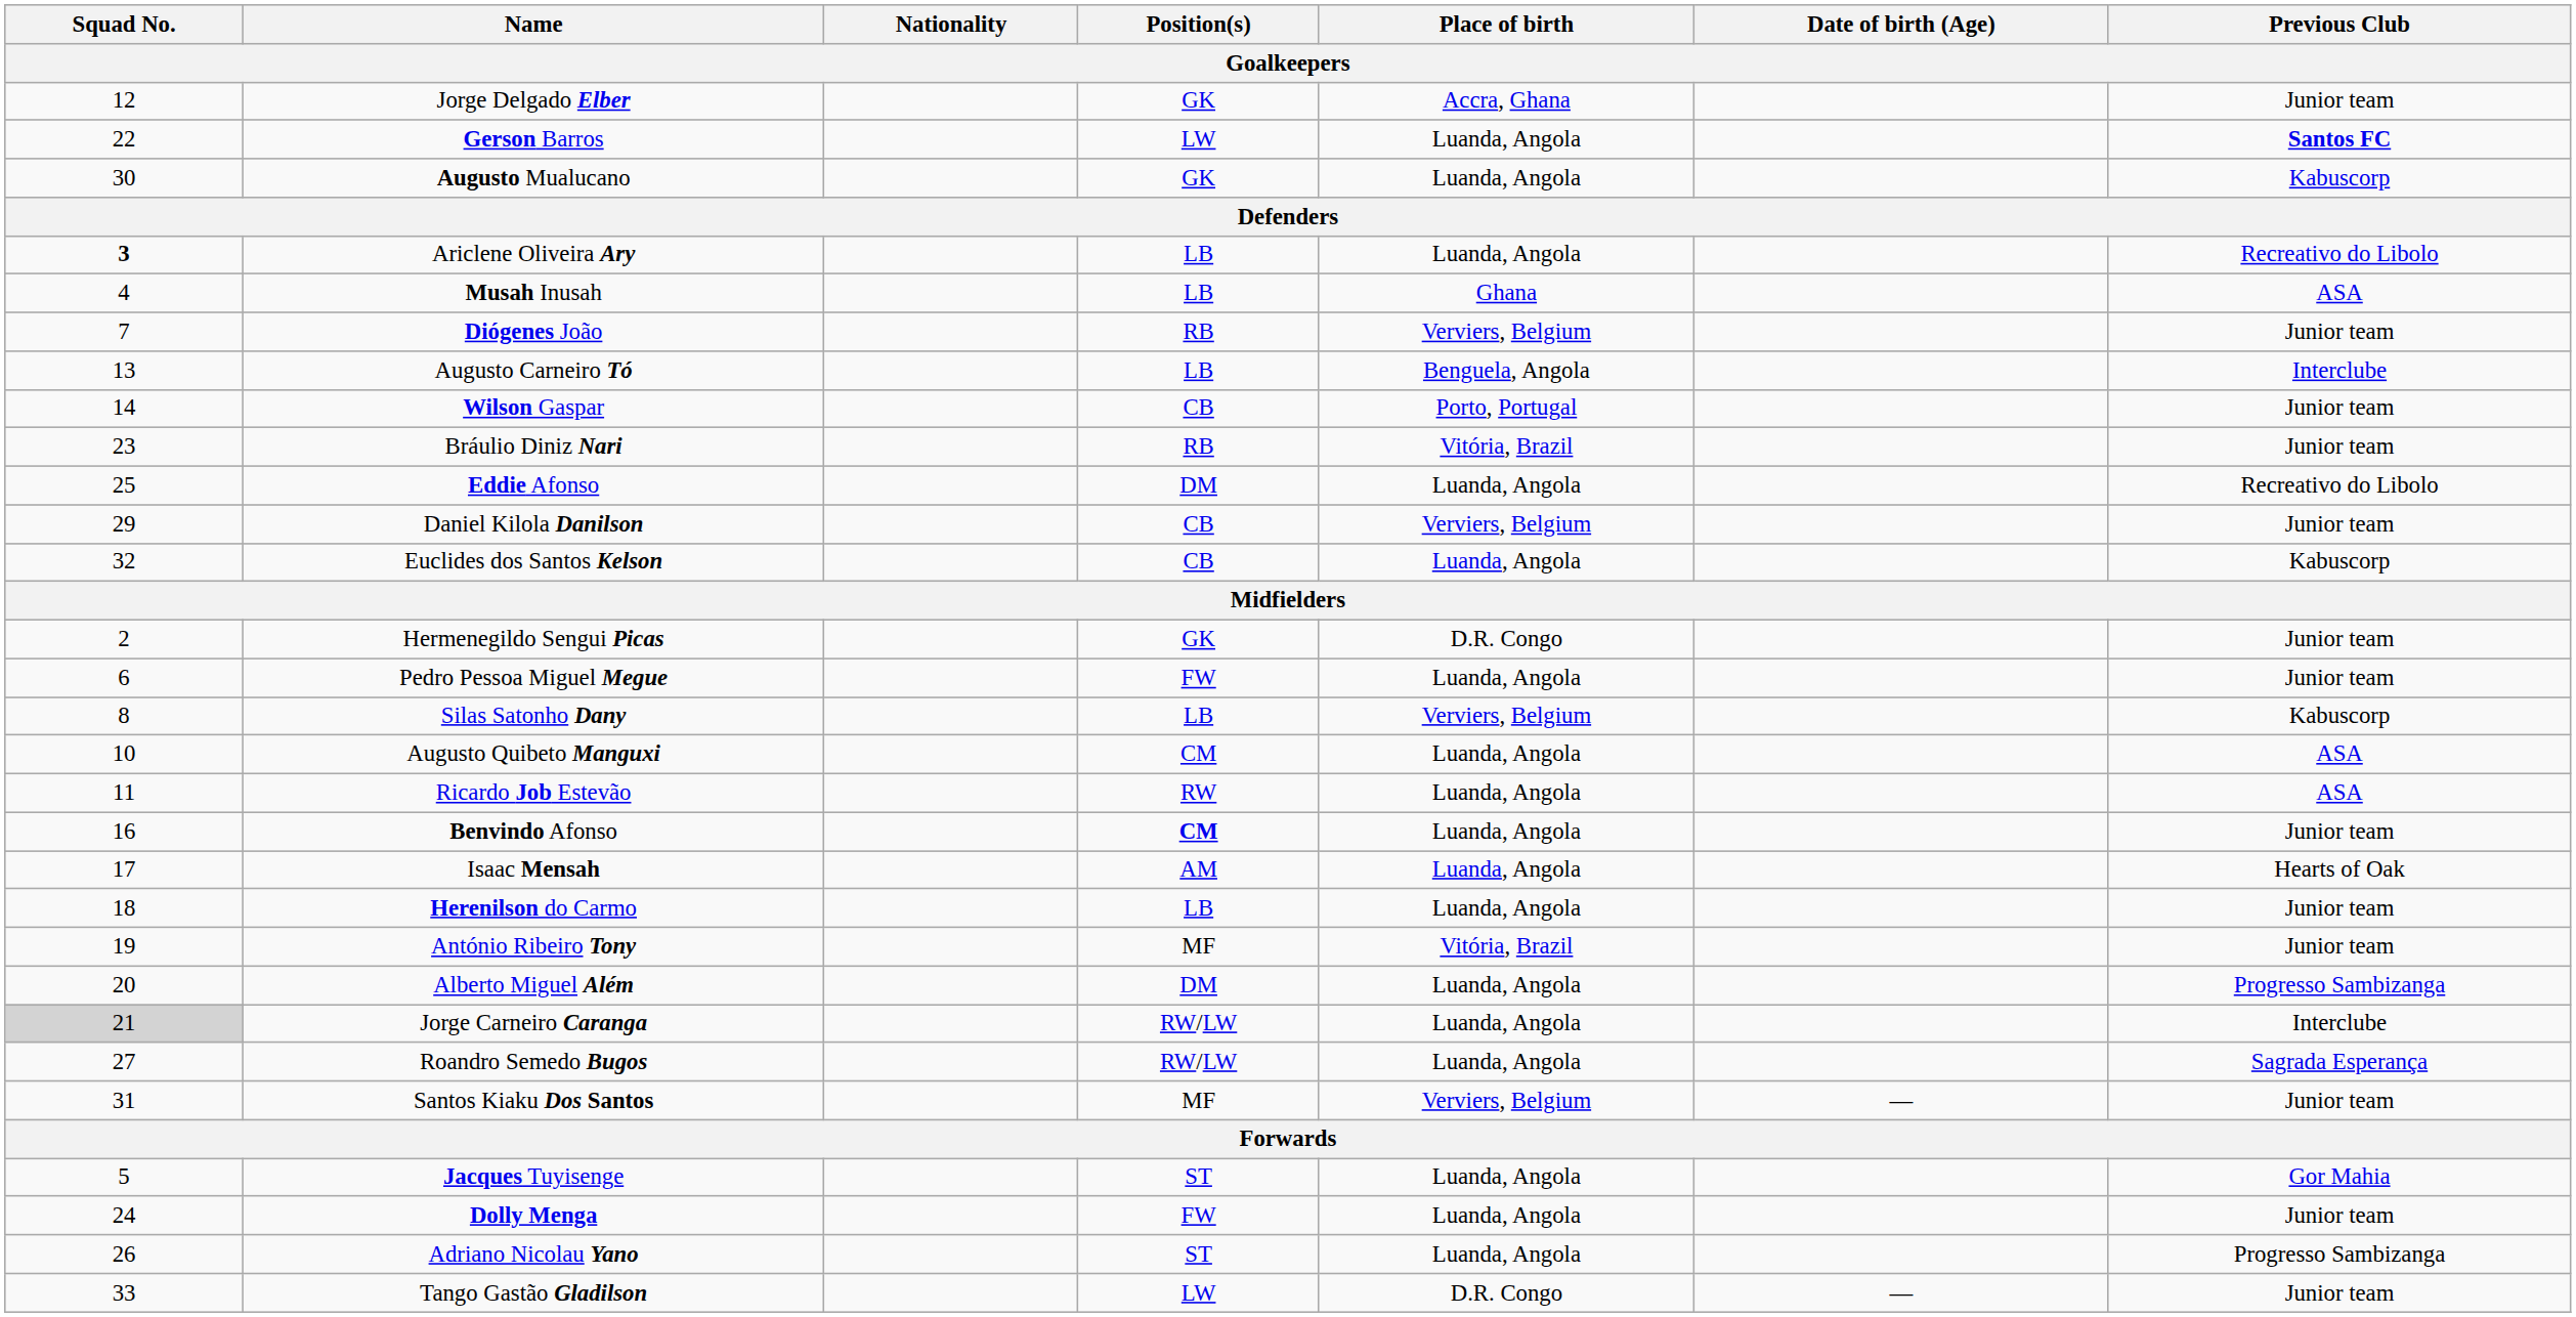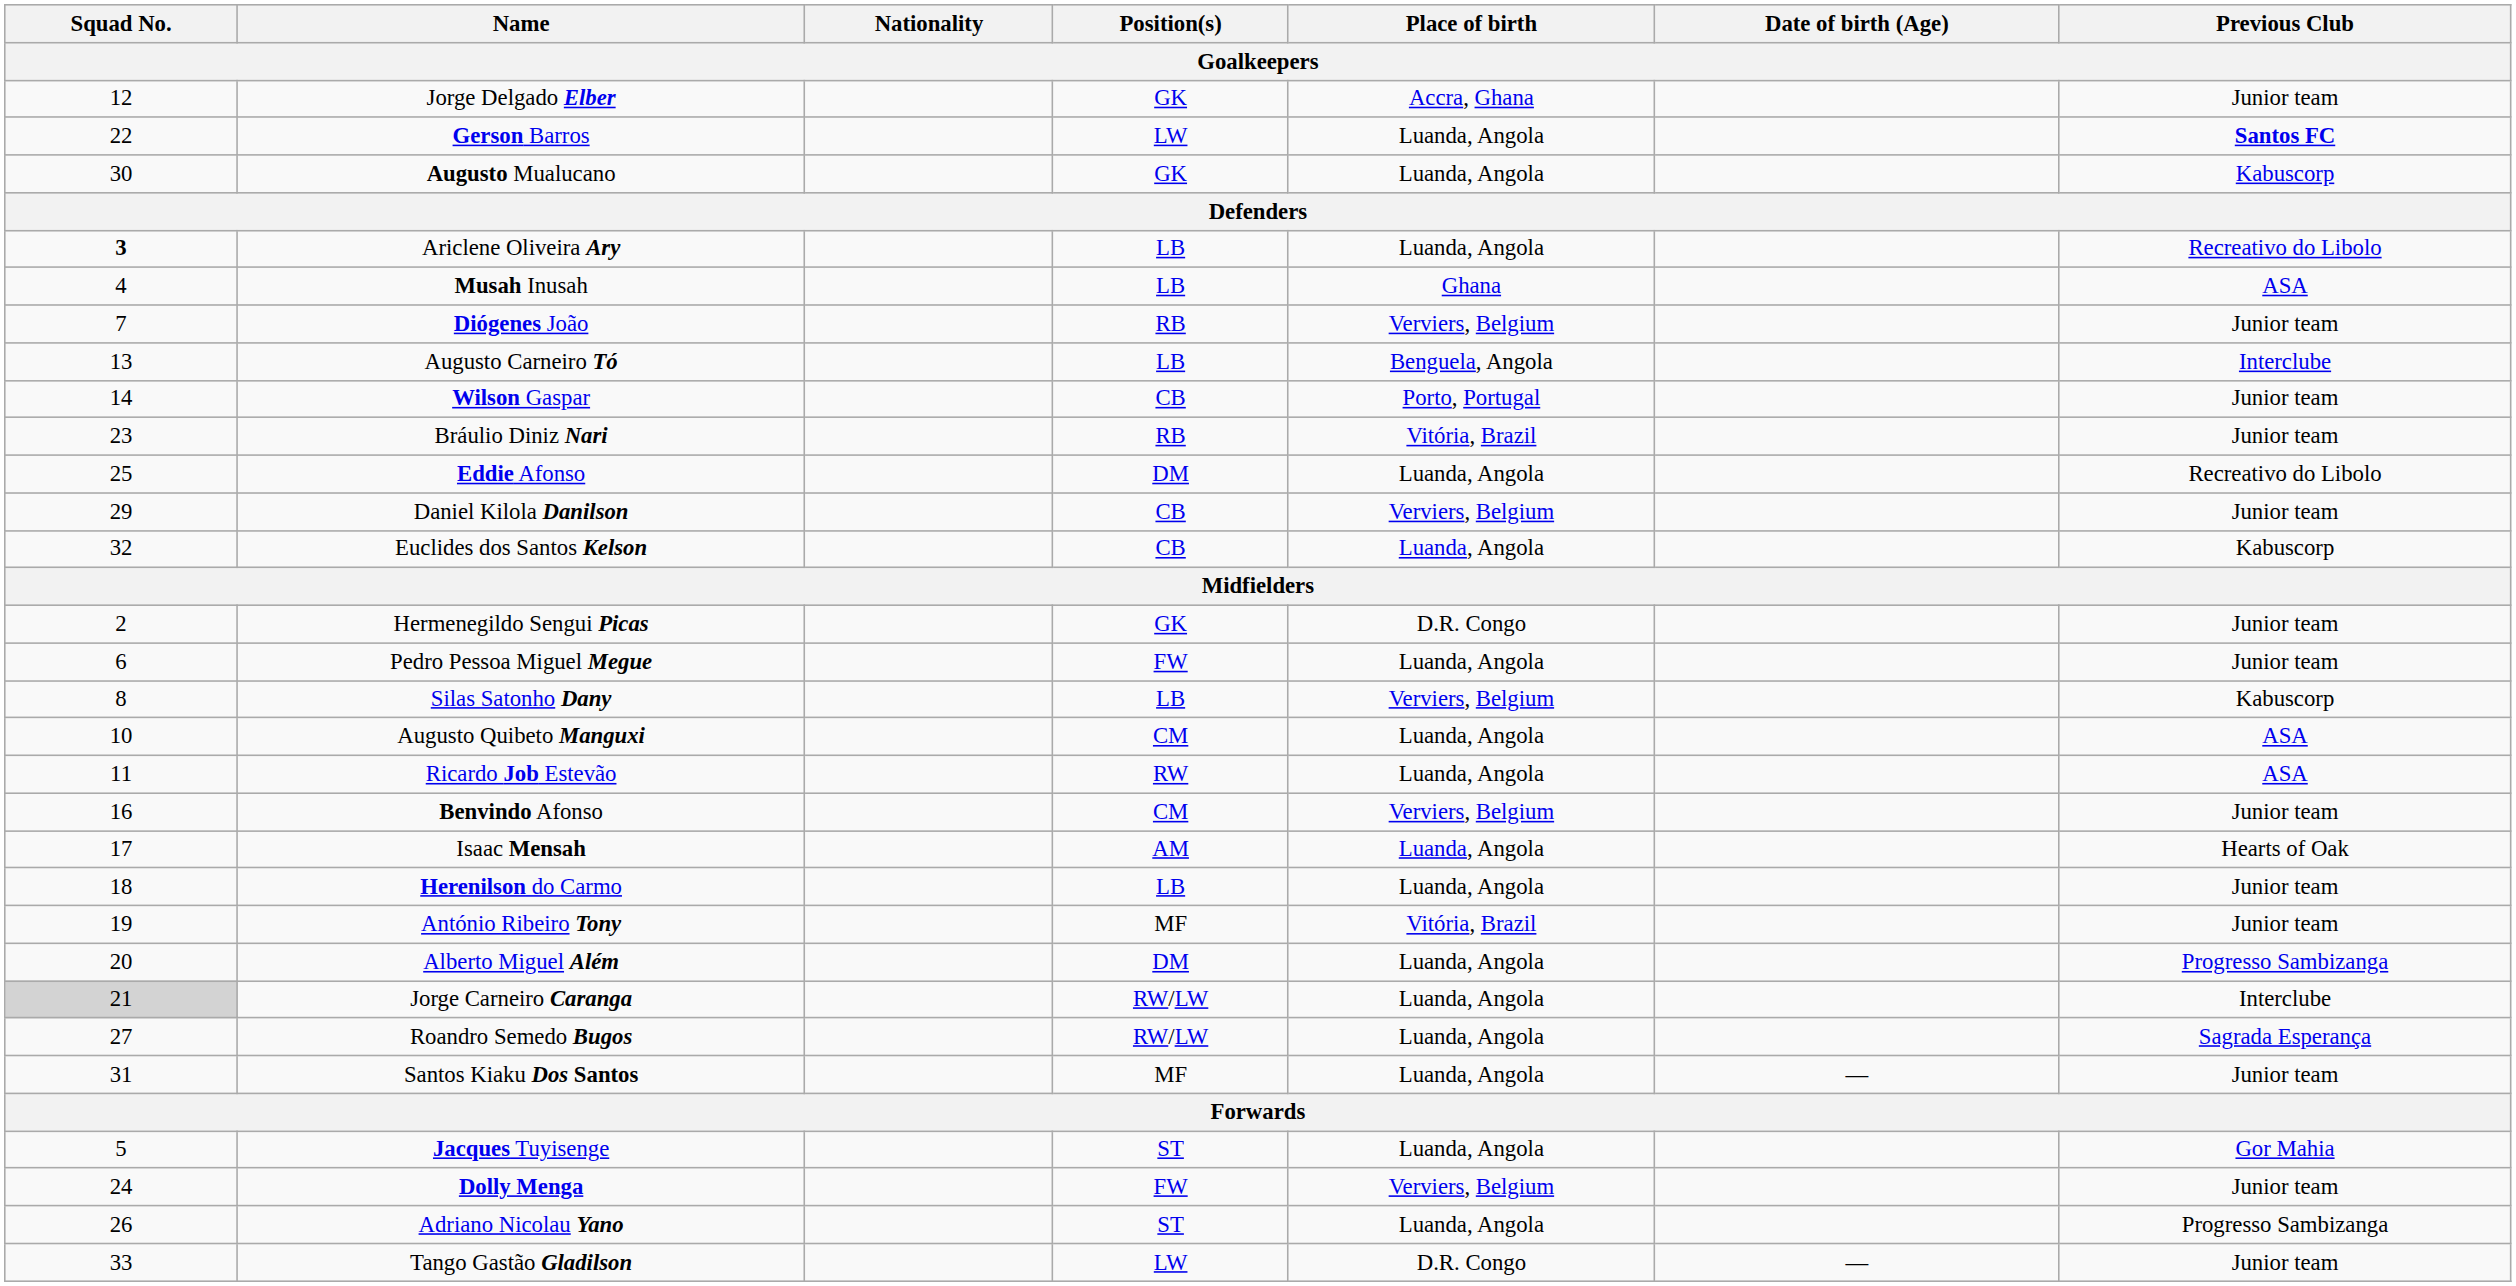 <table class="wikitable" style="text-align:center; font-size:90%; width:80%;">
 <tr>
 <th style="text-align:center;">Squad No.</th>
 <th style="text-align:center;">Name</th>
 <th style="text-align:center;">Nationality</th>
 <th style="text-align:center;">Position(s)</th>
 <th style="text-align:center;">Place of birth</th>
 <th style="text-align:center;">Date of birth (Age)</th>
 <th style="text-align:center;">Previous Club</th>
 </tr>
 <tr>
 <th colspan="8" style="text-align:center">Goalkeepers</th>
 </tr>
 <tr>
 <td>12</td>
 <td>Jorge Delgado <strong><em><a href='#'>Elber</a></em></strong></td>
 <td></td>
 <td><a href='#'>GK</a></td>
 <td><a href='#'>Accra</a>, <a href='#'>Ghana</a></td>
 <td></td>
 <td> Junior team</td>
 </tr>
 <tr>
 <td>22</td>
 <td><a href='#'><strong>Gerson</strong> Barros</a></td>
 <td></td>
 <td><a href='#'>LW</a></td>
 <td>Luanda, Angola</td>
 <td></td>
 <td><strong> <a href='#'>Santos FC</a></strong></td>
 </tr>
 <tr>
 <td>30</td>
 <td><strong>Augusto</strong> Mualucano</td>
 <td></td>
 <td><a href='#'>GK</a></td>
 <td>Luanda, Angola</td>
 <td></td>
 <td> <a href='#'>Kabuscorp</a></td>
 </tr>
 <tr>
 <th colspan="8" style="text-align:center">Defenders</th>
 </tr>
 <tr>
 <td><strong>3</strong></td>
 <td>Ariclene Oliveira <strong><em>Ary</em></strong></td>
 <td></td>
 <td><a href='#'>LB</a></td>
 <td>Luanda, Angola</td>
 <td></td>
 <td> <a href='#'>Recreativo do Libolo</a></td>
 </tr>
 <tr>
 <td>4</td>
 <td><strong>Musah</strong> Inusah</td>
 <td></td>
 <td><a href='#'>LB</a></td>
 <td><a href='#'>Ghana</a></td>
 <td></td>
 <td> <a href='#'>ASA</a></td>
 </tr>
 <tr>
 <td>7</td>
 <td><a href='#'><strong>Diógenes</strong> João</a></td>
 <td></td>
 <td><a href='#'>RB</a></td>
 <td><a href='#'>Verviers</a>, <a href='#'>Belgium</a></td>
 <td></td>
 <td> Junior team</td>
 </tr>
 <tr>
 <td>13</td>
 <td>Augusto Carneiro <strong><em>Tó</em></strong></td>
 <td></td>
 <td><a href='#'>LB</a></td>
 <td><a href='#'>Benguela</a>, Angola</td>
 <td></td>
 <td> <a href='#'>Interclube</a></td>
 </tr>
 <tr>
 <td>14</td>
 <td><a href='#'><strong>Wilson</strong> Gaspar</a></td>
 <td></td>
 <td><a href='#'>CB</a></td>
 <td><a href='#'>Porto</a>, <a href='#'>Portugal</a></td>
 <td></td>
 <td> Junior team</td>
 </tr>
 <tr>
 <td>23</td>
 <td>Bráulio Diniz <strong><em>Nari</em></strong></td>
 <td></td>
 <td><a href='#'>RB</a></td>
 <td><a href='#'>Vitória</a>, <a href='#'>Brazil</a></td>
 <td></td>
 <td> Junior team</td>
 </tr>
 <tr>
 <td>25</td>
 <td><a href='#'><strong>Eddie</strong> Afonso</a></td>
 <td></td>
 <td><a href='#'>DM</a></td>
 <td>Luanda, Angola</td>
 <td></td>
 <td> Recreativo do Libolo</td>
 </tr>
 <tr>
 <td>29</td>
 <td>Daniel Kilola <strong><em>Danilson</em></strong></td>
 <td></td>
 <td><a href='#'>CB</a></td>
 <td><a href='#'>Verviers</a>, <a href='#'>Belgium</a></td>
 <td></td>
 <td> Junior team</td>
 </tr>
 <tr>
 <td>32</td>
 <td>Euclides dos Santos <strong><em>Kelson</em></strong></td>
 <td></td>
 <td><a href='#'>CB</a></td>
 <td><a href='#'>Luanda</a>, Angola</td>
 <td></td>
 <td> Kabuscorp</td>
 </tr>
 <tr>
 <th colspan="8" style="text-align:center">Midfielders</th>
 </tr>
 <tr>
 <td>2</td>
 <td>Hermenegildo Sengui <strong><em>Picas</em></strong></td>
 <td></td>
 <td><a href='#'>GK</a></td>
 <td>D.R. Congo</td>
 <td></td>
 <td> Junior team</td>
 </tr>
 <tr>
 <td>6</td>
 <td>Pedro Pessoa Miguel <strong><em>Megue</em></strong></td>
 <td></td>
 <td><a href='#'>FW</a></td>
 <td>Luanda, Angola</td>
 <td></td>
 <td> Junior team</td>
 </tr>
 <tr>
 <td>8</td>
 <td><a href='#'>Silas Satonho</a> <strong><em>Dany</em></strong></td>
 <td></td>
 <td><a href='#'>LB</a></td>
 <td><a href='#'>Verviers</a>, <a href='#'>Belgium</a></td>
 <td></td>
 <td> Kabuscorp</td>
 </tr>
 <tr>
 <td>10</td>
 <td>Augusto Quibeto <strong><em>Manguxi</em></strong></td>
 <td></td>
 <td><a href='#'>CM</a></td>
 <td>Luanda, Angola</td>
 <td></td>
 <td> <a href='#'>ASA</a></td>
 </tr>
 <tr>
 <td>11</td>
 <td><a href='#'>Ricardo <strong>Job</strong> Estevão</a></td>
 <td></td>
 <td><a href='#'>RW</a></td>
 <td>Luanda, Angola</td>
 <td></td>
 <td> <a href='#'>ASA</a></td>
 </tr>
 <tr>
 <td>16</td>
 <td><strong>Benvindo</strong> Afonso</td>
 <td></td>
-<td><strong><a href='#'>CM</a></strong></td>
-<td>Luanda, Angola</td>
+<td><a href='#'>CM</a></td>
+<td><a href='#'>Verviers</a>, <a href='#'>Belgium</a></td>
 <td></td>
 <td> Junior team</td>
 </tr>
 <tr>
 <td>17</td>
 <td>Isaac <strong>Mensah</strong></td>
 <td></td>
 <td><a href='#'>AM</a></td>
 <td><a href='#'>Luanda</a>, Angola</td>
 <td></td>
 <td> Hearts of Oak</td>
 </tr>
 <tr>
 <td>18</td>
 <td><a href='#'><strong>Herenilson</strong> do Carmo</a></td>
 <td></td>
 <td><a href='#'>LB</a></td>
 <td>Luanda, Angola</td>
 <td></td>
 <td> Junior team</td>
 </tr>
 <tr>
 <td>19</td>
 <td><a href='#'>António Ribeiro</a> <strong><em>Tony</em></strong></td>
 <td></td>
 <td>MF</td>
 <td><a href='#'>Vitória</a>, <a href='#'>Brazil</a></td>
 <td></td>
 <td> Junior team</td>
 </tr>
 <tr>
 <td>20</td>
 <td><a href='#'>Alberto Miguel</a> <strong><em>Além</em></strong></td>
 <td></td>
 <td><a href='#'>DM</a></td>
 <td>Luanda, Angola</td>
 <td></td>
 <td> <a href='#'>Progresso Sambizanga</a></td>
 </tr>
 <tr>
 <td style="background: lightgrey;">21</td>
 <td>Jorge Carneiro <strong><em>Caranga</em></strong></td>
 <td></td>
 <td><a href='#'>RW</a>/<a href='#'>LW</a></td>
 <td>Luanda, Angola</td>
 <td></td>
 <td> Interclube</td>
 </tr>
 <tr>
 <td>27</td>
 <td>Roandro Semedo <strong><em>Bugos</em></strong></td>
 <td></td>
 <td><a href='#'>RW</a>/<a href='#'>LW</a></td>
 <td>Luanda, Angola</td>
 <td></td>
 <td> <a href='#'>Sagrada Esperança</a></td>
 </tr>
 <tr>
 <td>31</td>
 <td>Santos Kiaku <strong><em>Dos</em></strong> <strong>Santos</strong></td>
 <td></td>
 <td>MF</td>
-<td><a href='#'>Verviers</a>, <a href='#'>Belgium</a></td>
+<td>Luanda, Angola</td>
 <td>—</td>
 <td> Junior team</td>
 </tr>
 <tr>
 <th colspan="8" style="text-align:center">Forwards</th>
 </tr>
 <tr>
 <td>5</td>
 <td><a href='#'><strong>Jacques</strong> Tuyisenge</a></td>
 <td></td>
 <td><a href='#'>ST</a></td>
 <td>Luanda, Angola</td>
 <td></td>
 <td> <a href='#'>Gor Mahia</a></td>
 </tr>
 <tr>
 <td>24</td>
 <td><strong><a href='#'>Dolly Menga</a></strong></td>
 <td></td>
 <td><a href='#'>FW</a></td>
-<td>Luanda, Angola</td>
+<td><a href='#'>Verviers</a>, <a href='#'>Belgium</a></td>
 <td></td>
 <td> Junior team</td>
 </tr>
 <tr>
 <td>26</td>
 <td><a href='#'>Adriano Nicolau</a> <strong><em>Yano</em></strong></td>
 <td></td>
 <td><a href='#'>ST</a></td>
 <td>Luanda, Angola</td>
 <td></td>
 <td> Progresso Sambizanga</td>
 </tr>
 <tr>
 <td>33</td>
 <td>Tango Gastão <strong><em>Gladilson</em></strong></td>
 <td></td>
 <td><a href='#'>LW</a></td>
 <td>D.R. Congo</td>
 <td>—</td>
 <td> Junior team</td>
 </tr>
 <tr>
 </tr>
 </table>
